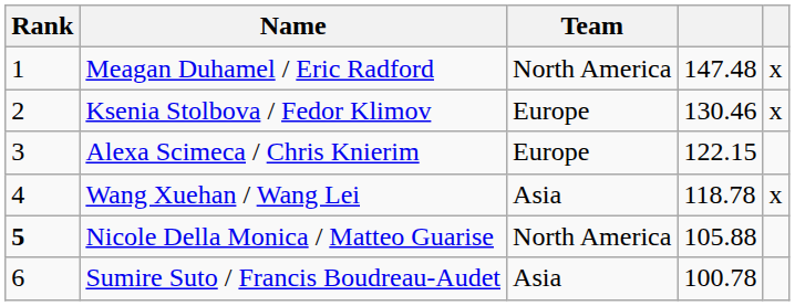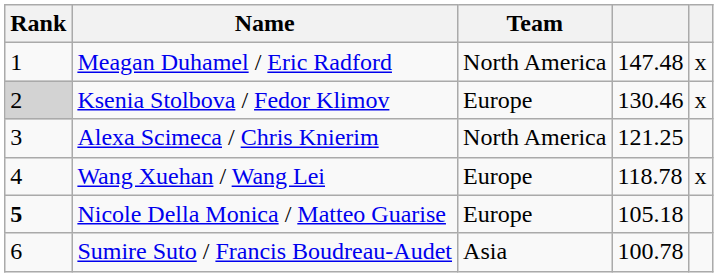 <table class="wikitable sortable">
 <tr>
 <th>Rank</th>
 <th>Name</th>
 <th>Team</th>
 <th></th>
 <th></th>
 </tr>
 <tr>
 <td>1</td>
 <td><a href='#'>Meagan Duhamel</a> / <a href='#'>Eric Radford</a></td>
 <td>North America</td>
 <td>147.48</td>
 <td style="text-align:center">x</td>
 </tr>
 <tr>
-<td>2</td>
+<td style="background: lightgrey;">2</td>
 <td><a href='#'>Ksenia Stolbova</a> / <a href='#'>Fedor Klimov</a></td>
 <td>Europe</td>
 <td>130.46</td>
 <td style="text-align:center">x</td>
 </tr>
 <tr>
 <td>3</td>
 <td><a href='#'>Alexa Scimeca</a> / <a href='#'>Chris Knierim</a></td>
-<td>Europe</td>
-<td>122.15</td>
+<td>North America</td>
+<td>121.25</td>
 <td></td>
 </tr>
 <tr>
 <td>4</td>
 <td><a href='#'>Wang Xuehan</a> / <a href='#'>Wang Lei</a></td>
-<td>Asia</td>
+<td>Europe</td>
 <td>118.78</td>
 <td style="text-align:center">x</td>
 </tr>
 <tr>
 <td><strong>5</strong></td>
 <td><a href='#'>Nicole Della Monica</a> / <a href='#'>Matteo Guarise</a></td>
-<td>North America</td>
-<td>105.88</td>
+<td>Europe</td>
+<td>105.18</td>
 <td></td>
 </tr>
 <tr>
 <td>6</td>
 <td><a href='#'>Sumire Suto</a> / <a href='#'>Francis Boudreau-Audet</a></td>
 <td>Asia</td>
 <td>100.78</td>
 <td></td>
 </tr>
 </table>
